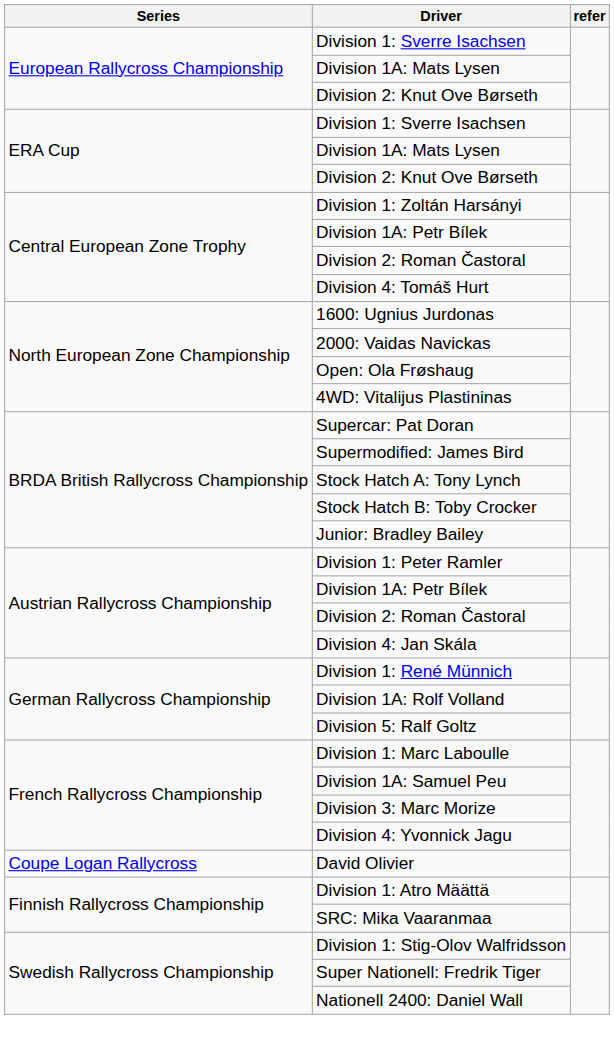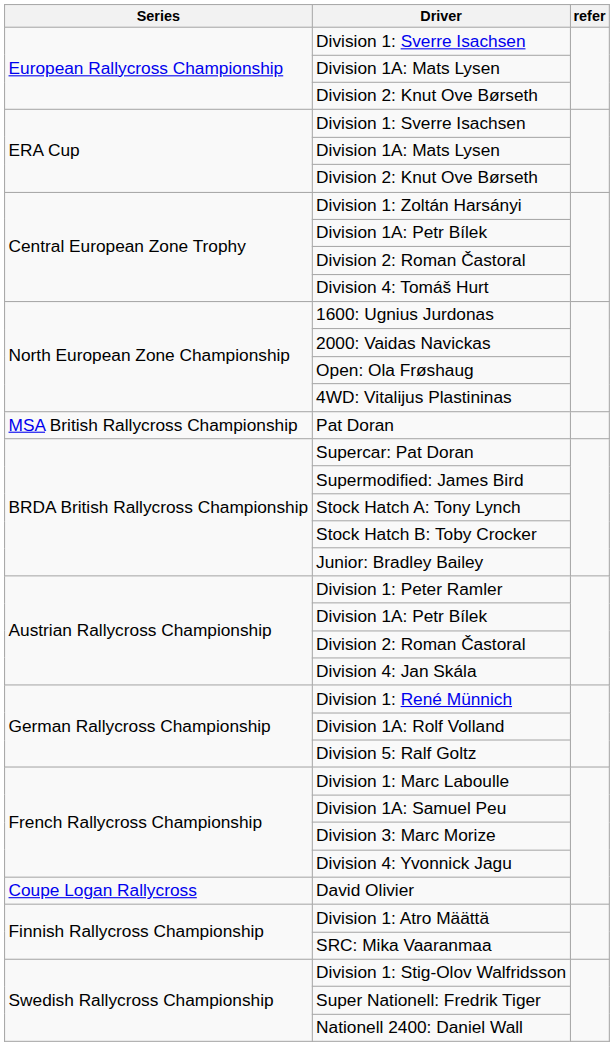 <table class="wikitable">
 <tr style="font-size:10pt;font-weight:bold">
 <th>Series</th>
 <th>Driver</th>
 <th>refer</th>
 </tr>
 <tr>
 <td rowspan=3><a href='#'>European Rallycross Championship</a></td>
 <td>Division 1:  <a href='#'>Sverre Isachsen</a></td>
 <td rowspan=3></td>
 </tr>
 <tr>
 <td>Division 1A:  Mats Lysen</td>
 </tr>
 <tr>
 <td>Division 2:  Knut Ove Børseth</td>
 </tr>
 <tr>
 <td rowspan=3>ERA Cup</td>
 <td>Division 1:  Sverre Isachsen</td>
 <td rowspan=3></td>
 </tr>
 <tr>
 <td>Division 1A:  Mats Lysen</td>
 </tr>
 <tr>
 <td>Division 2:  Knut Ove Børseth</td>
 </tr>
 <tr>
 <td rowspan=4>Central European Zone Trophy</td>
 <td>Division 1:  Zoltán Harsányi</td>
 <td rowspan=4></td>
 </tr>
 <tr>
 <td>Division 1A:  Petr Bílek</td>
 </tr>
 <tr>
 <td>Division 2:  Roman Častoral</td>
 </tr>
 <tr>
 <td>Division 4:  Tomáš Hurt</td>
 </tr>
 <tr>
 <td rowspan=4>North European Zone Championship</td>
 <td>1600:  Ugnius Jurdonas</td>
 <td rowspan=4></td>
 </tr>
 <tr>
 <td>2000:  Vaidas Navickas</td>
 </tr>
 <tr>
 <td>Open:  Ola Frøshaug</td>
 </tr>
 <tr>
 <td>4WD:  Vitalijus Plastininas</td>
+</tr>
+<tr>
+<td><a href='#'>MSA</a> British Rallycross Championship</td>
+<td> Pat Doran</td>
+<td></td>
 </tr>
 <tr>
 <td rowspan=5>BRDA British Rallycross Championship</td>
 <td>Supercar:  Pat Doran</td>
 <td rowspan=5></td>
 </tr>
 <tr>
 <td>Supermodified:  James Bird</td>
 </tr>
 <tr>
 <td>Stock Hatch A:  Tony Lynch</td>
 </tr>
 <tr>
 <td>Stock Hatch B:  Toby Crocker</td>
 </tr>
 <tr>
 <td>Junior:  Bradley Bailey</td>
 </tr>
 <tr>
 <td rowspan=4>Austrian Rallycross Championship</td>
 <td>Division 1:  Peter Ramler</td>
 <td rowspan=4></td>
 </tr>
 <tr>
 <td>Division 1A:  Petr Bílek</td>
 </tr>
 <tr>
 <td>Division 2:  Roman Častoral</td>
 </tr>
 <tr>
 <td>Division 4:  Jan Skála</td>
 </tr>
 <tr>
 <td rowspan=3>German Rallycross Championship</td>
 <td>Division 1:  <a href='#'>René Münnich</a></td>
 <td rowspan=3></td>
 </tr>
 <tr>
 <td>Division 1A:  Rolf Volland</td>
 </tr>
 <tr>
 <td>Division 5:  Ralf Goltz</td>
 </tr>
 <tr>
 <td rowspan=4>French Rallycross Championship</td>
 <td>Division 1:  Marc Laboulle</td>
 <td rowspan=5></td>
 </tr>
 <tr>
 <td>Division 1A:  Samuel Peu</td>
 </tr>
 <tr>
 <td>Division 3:  Marc Morize</td>
 </tr>
 <tr>
 <td>Division 4:  Yvonnick Jagu</td>
 </tr>
 <tr>
 <td><a href='#'>Coupe Logan Rallycross</a></td>
 <td> David Olivier</td>
 </tr>
 <tr>
 <td rowspan=2>Finnish Rallycross Championship</td>
 <td>Division 1:  Atro Määttä</td>
 <td rowspan=2></td>
 </tr>
 <tr>
 <td>SRC:  Mika Vaaranmaa</td>
 </tr>
 <tr>
 <td rowspan=3>Swedish Rallycross Championship</td>
 <td>Division 1:  Stig-Olov Walfridsson</td>
 <td rowspan=3></td>
 </tr>
 <tr>
 <td>Super Nationell:  Fredrik Tiger</td>
 </tr>
 <tr>
 <td>Nationell 2400:  Daniel Wall</td>
 </tr>
 </table>
